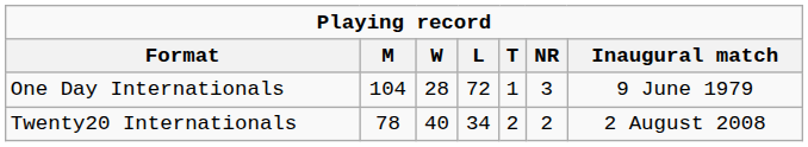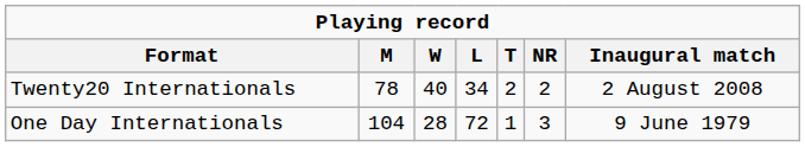 <table class="wikitable" style="text-align: center; width: 500px;">
 <tr>
 <td colspan=7 align="center"><strong>Playing record</strong></td>
 </tr>
 <tr>
 <th>Format</th>
 <th>M</th>
 <th>W</th>
 <th>L</th>
 <th>T</th>
 <th>NR</th>
 <th>Inaugural match</th>
 </tr>
 <tr>
+<td align="left">Twenty20 Internationals</td>
+<td>78</td>
+<td>40</td>
+<td>34</td>
+<td>2</td>
+<td>2</td>
+<td>2 August 2008</td>
+</tr>
+<tr>
 <td align="left">One Day Internationals</td>
 <td>104</td>
 <td>28</td>
 <td>72</td>
 <td>1</td>
 <td>3</td>
 <td>9 June 1979</td>
 </tr>
-<tr>
-<td align="left">Twenty20 Internationals</td>
-<td>78</td>
-<td>40</td>
-<td>34</td>
-<td>2</td>
-<td>2</td>
-<td>2 August 2008</td>
-</tr>
 </table>
